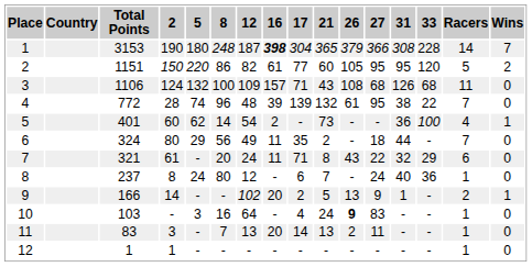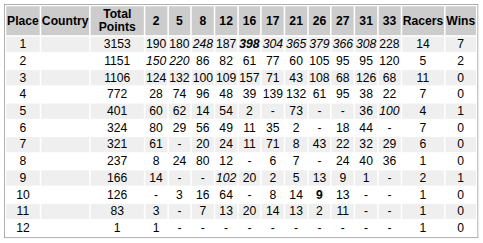 <table border="0" style="border: 1px solid #999; background-color:#FFFFFF; text-align:center">
 <tr align="center" bgcolor="#CCCCCC">
 <th>Place</th>
 <th>Country</th>
 <th>Total Points</th>
 <th>2</th>
 <th>5</th>
 <th>8</th>
 <th>12</th>
 <th>16</th>
 <th>17</th>
 <th>21</th>
 <th>26</th>
 <th>27</th>
 <th>31</th>
 <th>33</th>
 <th>Racers</th>
 <th>Wins</th>
 </tr>
 <tr bgcolor="#EFEFEF">
 <td>1</td>
 <td align="left"></td>
 <td>3153</td>
 <td>190</td>
 <td>180</td>
 <td><em>248</em></td>
 <td>187</td>
 <td><strong><em>398</em></strong></td>
 <td><em>304</em></td>
 <td><em>365</em></td>
 <td><em>379</em></td>
 <td><em>366</em></td>
 <td><em>308</em></td>
 <td>228</td>
 <td>14</td>
 <td>7</td>
 </tr>
 <tr>
 <td>2</td>
 <td align="left"></td>
 <td>1151</td>
 <td><em>150</em></td>
 <td><em>220</em></td>
 <td>86</td>
 <td>82</td>
 <td>61</td>
 <td>77</td>
 <td>60</td>
 <td>105</td>
 <td>95</td>
 <td>95</td>
 <td>120</td>
 <td>5</td>
 <td>2</td>
 </tr>
 <tr bgcolor="#EFEFEF">
 <td>3</td>
 <td align="left"></td>
 <td>1106</td>
 <td>124</td>
 <td>132</td>
 <td>100</td>
 <td>109</td>
 <td>157</td>
 <td>71</td>
 <td>43</td>
 <td>108</td>
 <td>68</td>
 <td>126</td>
 <td>68</td>
 <td>11</td>
 <td>0</td>
 </tr>
 <tr>
 <td>4</td>
 <td align="left"></td>
 <td>772</td>
 <td>28</td>
 <td>74</td>
 <td>96</td>
 <td>48</td>
 <td>39</td>
 <td>139</td>
 <td>132</td>
 <td>61</td>
 <td>95</td>
 <td>38</td>
 <td>22</td>
 <td>7</td>
 <td>0</td>
 </tr>
 <tr bgcolor="#EFEFEF">
 <td>5</td>
 <td align="left"></td>
 <td>401</td>
 <td>60</td>
 <td>62</td>
 <td>14</td>
 <td>54</td>
 <td>2</td>
 <td>-</td>
 <td>73</td>
 <td>-</td>
 <td>-</td>
 <td>36</td>
 <td><em>100</em></td>
 <td>4</td>
 <td>1</td>
 </tr>
 <tr>
 <td>6</td>
 <td align="left"></td>
 <td>324</td>
 <td>80</td>
 <td>29</td>
 <td>56</td>
 <td>49</td>
 <td>11</td>
 <td>35</td>
 <td>2</td>
 <td>-</td>
 <td>18</td>
 <td>44</td>
 <td>-</td>
 <td>7</td>
 <td>0</td>
 </tr>
 <tr bgcolor="#EFEFEF">
 <td>7</td>
 <td align="left"></td>
 <td>321</td>
 <td>61</td>
 <td>-</td>
 <td>20</td>
 <td>24</td>
 <td>11</td>
 <td>71</td>
 <td>8</td>
 <td>43</td>
 <td>22</td>
 <td>32</td>
 <td>29</td>
 <td>6</td>
 <td>0</td>
 </tr>
 <tr>
 <td>8</td>
 <td align="left"></td>
 <td>237</td>
 <td>8</td>
 <td>24</td>
 <td>80</td>
 <td>12</td>
 <td>-</td>
 <td>6</td>
 <td>7</td>
 <td>-</td>
 <td>24</td>
 <td>40</td>
 <td>36</td>
 <td>1</td>
 <td>0</td>
 </tr>
 <tr bgcolor="#EFEFEF">
 <td>9</td>
 <td align="left"></td>
 <td>166</td>
 <td>14</td>
 <td>-</td>
 <td>-</td>
 <td><em>102</em></td>
 <td>20</td>
 <td>2</td>
 <td>5</td>
 <td>13</td>
 <td>9</td>
 <td>1</td>
 <td>-</td>
 <td>2</td>
 <td>1</td>
 </tr>
 <tr>
 <td>10</td>
 <td align="left"></td>
-<td>103</td>
+<td>126</td>
 <td>-</td>
 <td>3</td>
 <td>16</td>
 <td>64</td>
 <td>-</td>
-<td>4</td>
-<td>24</td>
+<td>8</td>
+<td>14</td>
 <td><strong>9</strong></td>
-<td>83</td>
+<td>13</td>
 <td>-</td>
 <td>-</td>
 <td>1</td>
 <td>0</td>
 </tr>
 <tr bgcolor="#EFEFEF">
 <td>11</td>
 <td align="left"></td>
 <td>83</td>
 <td>3</td>
 <td>-</td>
 <td>7</td>
 <td>13</td>
 <td>20</td>
 <td>14</td>
 <td>13</td>
 <td>2</td>
 <td>11</td>
 <td>-</td>
 <td>-</td>
 <td>1</td>
 <td>0</td>
 </tr>
 <tr>
 <td>12</td>
 <td align="left"></td>
 <td>1</td>
 <td>1</td>
 <td>-</td>
 <td>-</td>
 <td>-</td>
 <td>-</td>
 <td>-</td>
 <td>-</td>
 <td>-</td>
 <td>-</td>
 <td>-</td>
 <td>-</td>
 <td>1</td>
 <td>0</td>
 </tr>
 </table>
